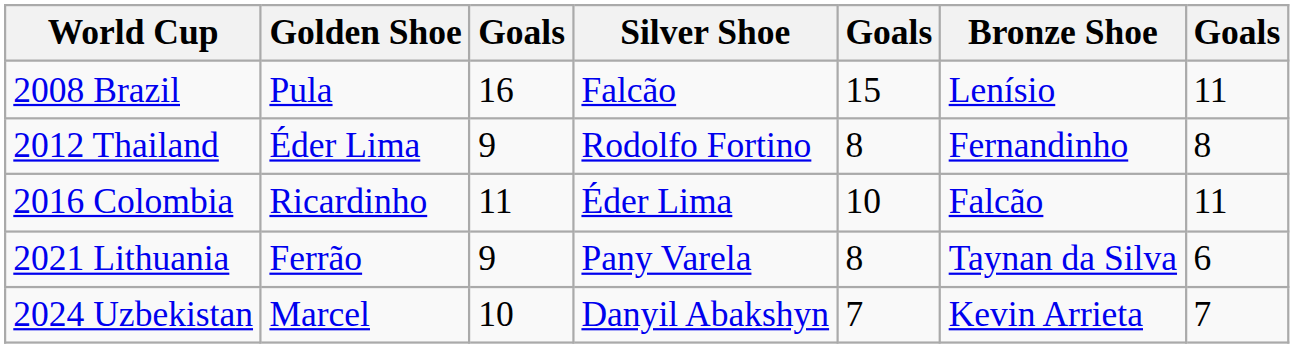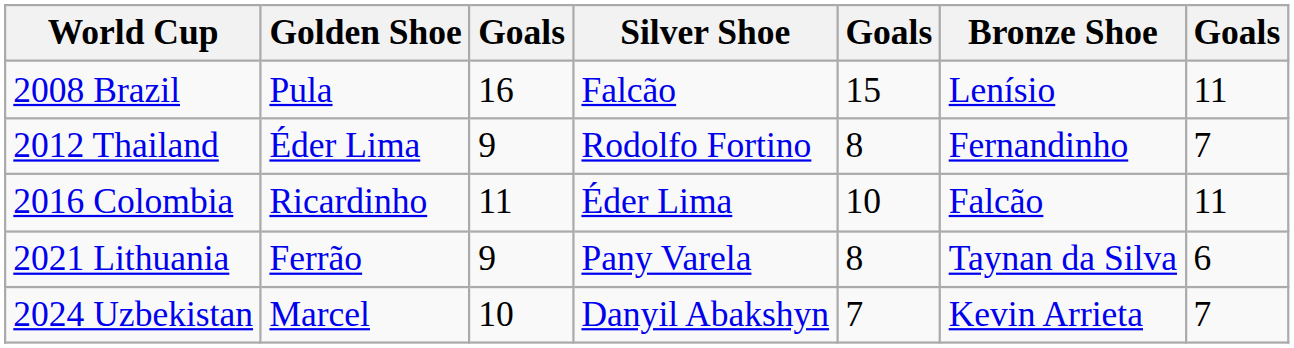 <table class=wikitable>
 <tr>
 <th>World Cup</th>
 <th>Golden Shoe</th>
 <th>Goals</th>
 <th>Silver Shoe</th>
 <th>Goals</th>
 <th>Bronze Shoe</th>
 <th>Goals</th>
 </tr>
 <tr>
 <td><a href='#'>2008 Brazil</a></td>
 <td> <a href='#'>Pula</a></td>
 <td>16</td>
 <td> <a href='#'>Falcão</a></td>
 <td>15</td>
 <td> <a href='#'>Lenísio</a></td>
 <td>11</td>
 </tr>
 <tr>
 <td><a href='#'>2012 Thailand</a></td>
 <td> <a href='#'>Éder Lima</a></td>
 <td>9</td>
 <td> <a href='#'>Rodolfo Fortino</a></td>
 <td>8</td>
 <td> <a href='#'>Fernandinho</a></td>
-<td>8</td>
+<td>7</td>
 </tr>
 <tr>
 <td><a href='#'>2016 Colombia</a></td>
 <td> <a href='#'>Ricardinho</a></td>
 <td>11</td>
 <td> <a href='#'>Éder Lima</a></td>
 <td>10</td>
 <td> <a href='#'>Falcão</a></td>
 <td>11</td>
 </tr>
 <tr>
 <td><a href='#'>2021 Lithuania</a></td>
 <td> <a href='#'>Ferrão</a></td>
 <td>9</td>
 <td> <a href='#'>Pany Varela</a></td>
 <td>8</td>
 <td> <a href='#'>Taynan da Silva</a></td>
 <td>6</td>
 </tr>
 <tr>
 <td><a href='#'>2024 Uzbekistan</a></td>
 <td> <a href='#'>Marcel</a></td>
 <td>10</td>
 <td> <a href='#'>Danyil Abakshyn</a></td>
 <td>7</td>
 <td> <a href='#'>Kevin Arrieta</a></td>
 <td>7</td>
 </tr>
 </table>
